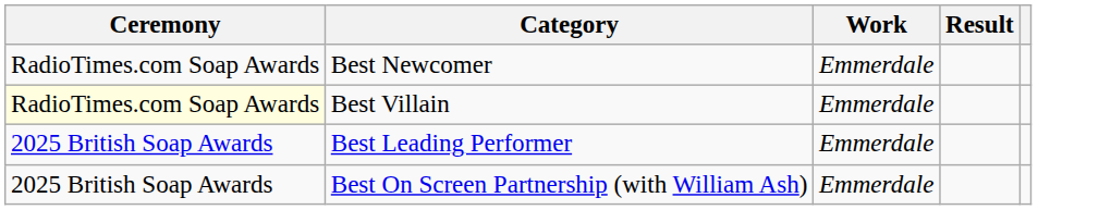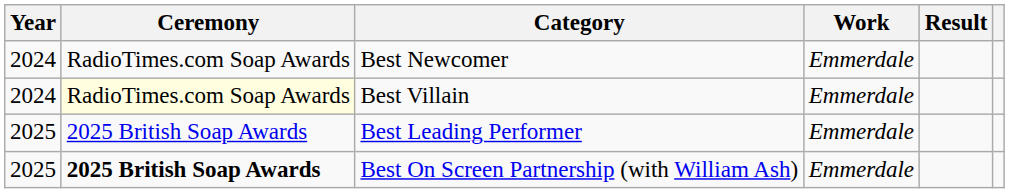 <table class="wikitable">
 <tr>
+<th>Year</th>
 <th>Ceremony</th>
 <th>Category</th>
 <th>Work</th>
 <th>Result</th>
 <th></th>
 </tr>
 <tr>
+<td>2024</td>
 <td>RadioTimes.com Soap Awards</td>
 <td>Best Newcomer</td>
 <td><em>Emmerdale</em></td>
 <td></td>
 <td align="center"></td>
 </tr>
 <tr>
+<td>2024</td>
 <td style="background: lightyellow;">RadioTimes.com Soap Awards</td>
 <td>Best Villain</td>
 <td><em>Emmerdale</em></td>
 <td></td>
 <td align="center"></td>
 </tr>
 <tr>
+<td>2025</td>
 <td><a href='#'>2025 British Soap Awards</a></td>
 <td><a href='#'>Best Leading Performer</a></td>
 <td><em>Emmerdale</em></td>
 <td></td>
 <td align="center"></td>
 </tr>
 <tr>
-<td>2025 British Soap Awards</td>
+<td>2025</td>
+<td><strong>2025 British Soap Awards</strong></td>
 <td><a href='#'>Best On Screen Partnership</a> (with <a href='#'>William Ash</a>)</td>
 <td><em>Emmerdale</em></td>
 <td></td>
 <td align="center"></td>
 </tr>
 </table>
